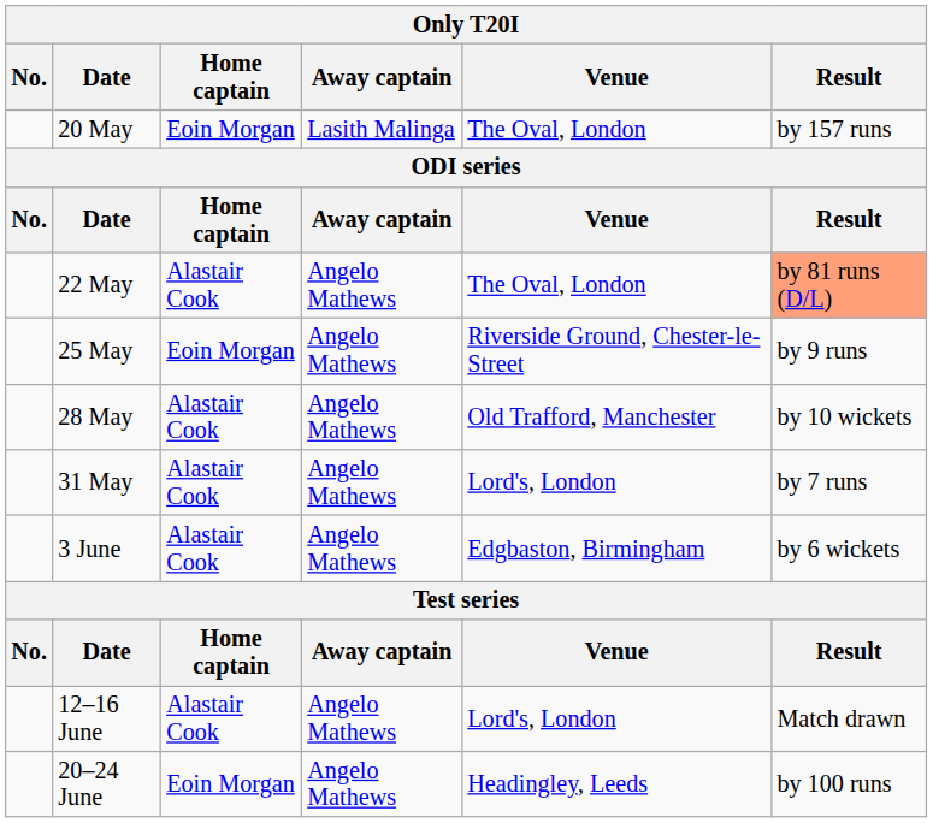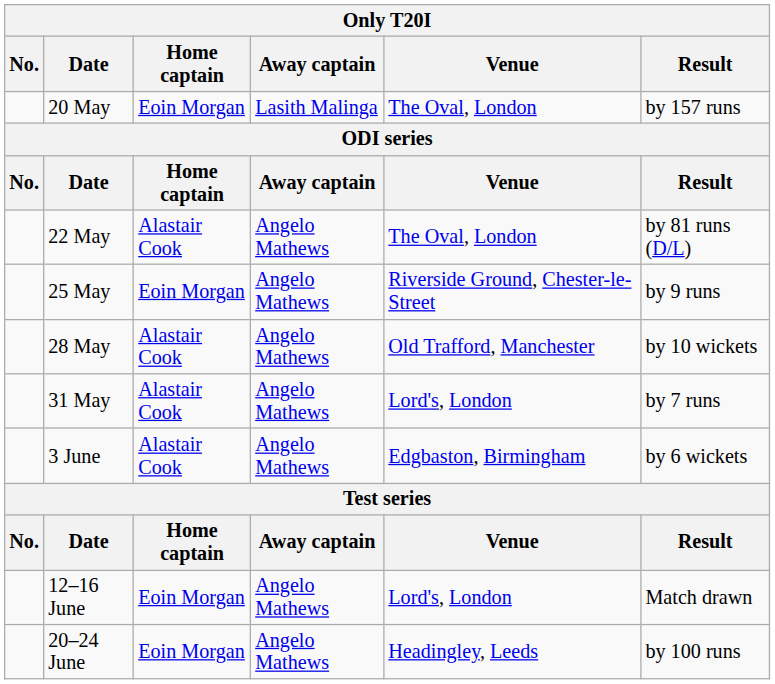 <table class="wikitable">
 <tr>
 <th colspan="9">Only T20I</th>
 </tr>
 <tr>
 <th>No.</th>
 <th>Date</th>
 <th>Home captain</th>
 <th>Away captain</th>
 <th>Venue</th>
 <th>Result</th>
 </tr>
 <tr>
 <td></td>
 <td>20 May</td>
 <td><a href='#'>Eoin Morgan</a></td>
 <td><a href='#'>Lasith Malinga</a></td>
 <td><a href='#'>The Oval</a>, <a href='#'>London</a></td>
 <td> by 157 runs</td>
 </tr>
 <tr>
 <th colspan="9">ODI series</th>
 </tr>
 <tr>
 <th>No.</th>
 <th>Date</th>
 <th>Home captain</th>
 <th>Away captain</th>
 <th>Venue</th>
 <th>Result</th>
 </tr>
 <tr>
 <td></td>
 <td>22 May</td>
 <td><a href='#'>Alastair Cook</a></td>
 <td><a href='#'>Angelo Mathews</a></td>
 <td><a href='#'>The Oval</a>, <a href='#'>London</a></td>
-<td style="background: lightsalmon;"> by 81 runs (<a href='#'>D/L</a>)</td>
+<td> by 81 runs (<a href='#'>D/L</a>)</td>
 </tr>
 <tr>
 <td></td>
 <td>25 May</td>
 <td><a href='#'>Eoin Morgan</a></td>
 <td><a href='#'>Angelo Mathews</a></td>
 <td><a href='#'>Riverside Ground</a>, <a href='#'>Chester-le-Street</a></td>
 <td> by 9 runs</td>
 </tr>
 <tr>
 <td></td>
 <td>28 May</td>
 <td><a href='#'>Alastair Cook</a></td>
 <td><a href='#'>Angelo Mathews</a></td>
 <td><a href='#'>Old Trafford</a>, <a href='#'>Manchester</a></td>
 <td> by 10 wickets</td>
 </tr>
 <tr>
 <td></td>
 <td>31 May</td>
 <td><a href='#'>Alastair Cook</a></td>
 <td><a href='#'>Angelo Mathews</a></td>
 <td><a href='#'>Lord's</a>, <a href='#'>London</a></td>
 <td> by 7 runs</td>
 </tr>
 <tr>
 <td></td>
 <td>3 June</td>
 <td><a href='#'>Alastair Cook</a></td>
 <td><a href='#'>Angelo Mathews</a></td>
 <td><a href='#'>Edgbaston</a>, <a href='#'>Birmingham</a></td>
 <td> by 6 wickets</td>
 </tr>
 <tr>
 <th colspan="9">Test series</th>
 </tr>
 <tr>
 <th>No.</th>
 <th>Date</th>
 <th>Home captain</th>
 <th>Away captain</th>
 <th>Venue</th>
 <th>Result</th>
 </tr>
 <tr>
 <td></td>
 <td>12–16 June</td>
-<td><a href='#'>Alastair Cook</a></td>
+<td><a href='#'>Eoin Morgan</a></td>
 <td><a href='#'>Angelo Mathews</a></td>
 <td><a href='#'>Lord's</a>, <a href='#'>London</a></td>
 <td>Match drawn</td>
 </tr>
 <tr>
 <td></td>
 <td>20–24 June</td>
 <td><a href='#'>Eoin Morgan</a></td>
 <td><a href='#'>Angelo Mathews</a></td>
 <td><a href='#'>Headingley</a>, <a href='#'>Leeds</a></td>
 <td> by 100 runs</td>
 </tr>
 </table>
